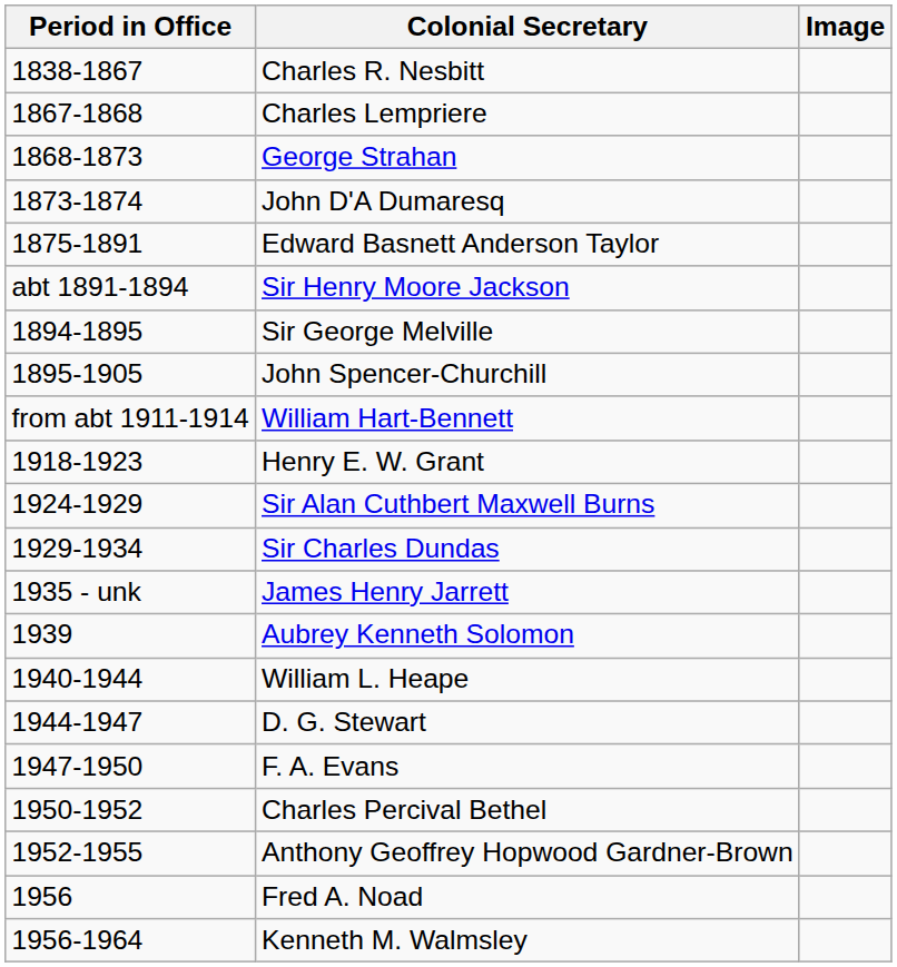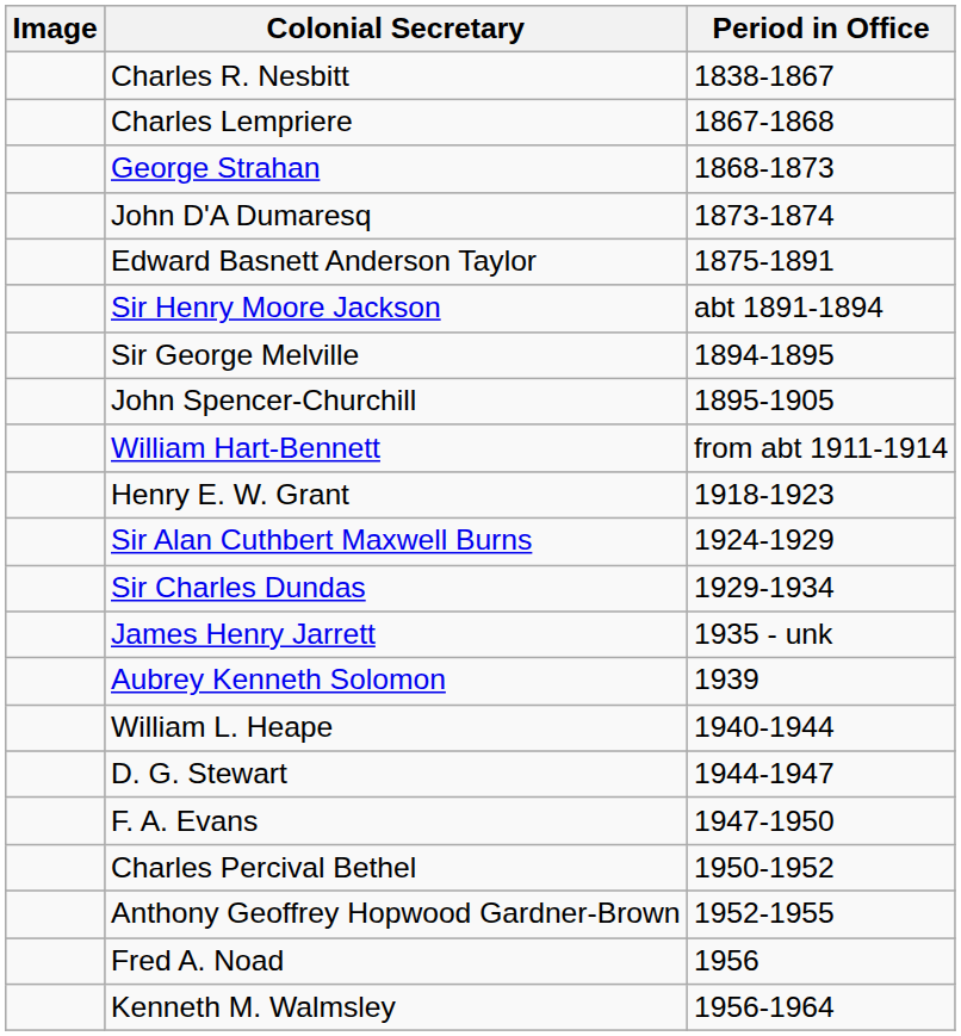 <table class="wikitable">
 <tr>
+<th>Image</th>
+<th>Colonial Secretary</th>
 <th>Period in Office</th>
-<th>Colonial Secretary</th>
-<th>Image</th>
 </tr>
 <tr>
+<td></td>
+<td>Charles R. Nesbitt</td>
 <td>1838-1867</td>
-<td>Charles R. Nesbitt</td>
-<td></td>
 </tr>
 <tr>
+<td></td>
+<td>Charles Lempriere</td>
 <td>1867-1868</td>
-<td>Charles Lempriere</td>
-<td></td>
 </tr>
 <tr>
+<td></td>
+<td><a href='#'>George Strahan</a></td>
 <td>1868-1873</td>
-<td><a href='#'>George Strahan</a></td>
-<td></td>
 </tr>
 <tr>
+<td></td>
+<td>John D'A Dumaresq</td>
 <td>1873-1874</td>
-<td>John D'A Dumaresq</td>
-<td></td>
 </tr>
 <tr>
+<td></td>
+<td>Edward Basnett Anderson Taylor</td>
 <td>1875-1891</td>
-<td>Edward Basnett Anderson Taylor</td>
-<td></td>
 </tr>
 <tr>
+<td></td>
+<td><a href='#'>Sir Henry Moore Jackson</a></td>
 <td>abt 1891-1894</td>
-<td><a href='#'>Sir Henry Moore Jackson</a></td>
-<td></td>
 </tr>
 <tr>
+<td></td>
+<td>Sir George Melville</td>
 <td>1894-1895</td>
-<td>Sir George Melville</td>
-<td></td>
 </tr>
 <tr>
+<td></td>
+<td>John Spencer-Churchill</td>
 <td>1895-1905</td>
-<td>John Spencer-Churchill</td>
-<td></td>
 </tr>
 <tr>
+<td></td>
+<td><a href='#'>William Hart-Bennett</a></td>
 <td>from abt 1911-1914</td>
-<td><a href='#'>William Hart-Bennett</a></td>
-<td></td>
 </tr>
 <tr>
+<td></td>
+<td>Henry E. W. Grant</td>
 <td>1918-1923</td>
-<td>Henry E. W. Grant</td>
-<td></td>
 </tr>
 <tr>
+<td></td>
+<td><a href='#'>Sir Alan Cuthbert Maxwell Burns</a></td>
 <td>1924-1929</td>
-<td><a href='#'>Sir Alan Cuthbert Maxwell Burns</a></td>
-<td></td>
 </tr>
 <tr>
+<td></td>
+<td><a href='#'>Sir Charles Dundas</a></td>
 <td>1929-1934</td>
-<td><a href='#'>Sir Charles Dundas</a></td>
-<td></td>
 </tr>
 <tr>
+<td></td>
+<td><a href='#'>James Henry Jarrett</a></td>
 <td>1935 - unk</td>
-<td><a href='#'>James Henry Jarrett</a></td>
-<td></td>
 </tr>
 <tr>
+<td></td>
+<td><a href='#'>Aubrey Kenneth Solomon</a></td>
 <td>1939</td>
-<td><a href='#'>Aubrey Kenneth Solomon</a></td>
-<td></td>
 </tr>
 <tr>
+<td></td>
+<td>William L. Heape</td>
 <td>1940-1944</td>
-<td>William L. Heape</td>
-<td></td>
 </tr>
 <tr>
+<td></td>
+<td>D. G. Stewart</td>
 <td>1944-1947</td>
-<td>D. G. Stewart</td>
-<td></td>
 </tr>
 <tr>
+<td></td>
+<td>F. A. Evans</td>
 <td>1947-1950</td>
-<td>F. A. Evans</td>
-<td></td>
 </tr>
 <tr>
+<td></td>
+<td>Charles Percival Bethel</td>
 <td>1950-1952</td>
-<td>Charles Percival Bethel</td>
-<td></td>
 </tr>
 <tr>
+<td></td>
+<td>Anthony Geoffrey Hopwood Gardner-Brown</td>
 <td>1952-1955</td>
-<td>Anthony Geoffrey Hopwood Gardner-Brown</td>
-<td></td>
 </tr>
 <tr>
+<td></td>
+<td>Fred A. Noad</td>
 <td>1956</td>
-<td>Fred A. Noad</td>
-<td></td>
 </tr>
 <tr>
+<td></td>
+<td>Kenneth M. Walmsley</td>
 <td>1956-1964</td>
-<td>Kenneth M. Walmsley</td>
-<td></td>
 </tr>
 </table>
